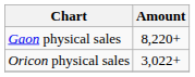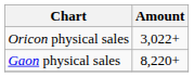 <table class="wikitable">
 <tr>
 <th>Chart</th>
 <th>Amount</th>
 </tr>
 <tr>
+<td><em>Oricon</em> physical sales</td>
+<td align="center">3,022+</td>
+</tr>
+<tr>
 <td><em><a href='#'>Gaon</a></em> physical sales</td>
 <td align="center">8,220+</td>
 </tr>
 <tr>
-<td><em>Oricon</em> physical sales</td>
-<td align="center">3,022+</td>
-</tr>
-<tr>
 </tr>
 </table>
